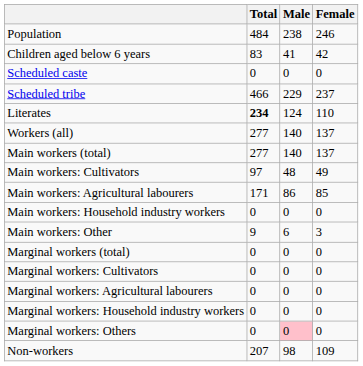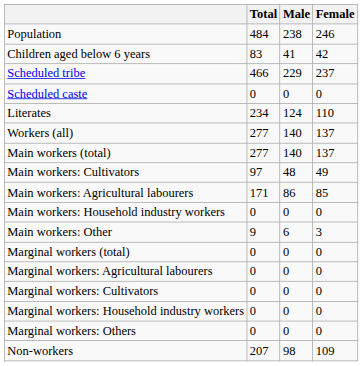 <table class="wikitable sortable">
 <tr>
 <th></th>
 <th>Total</th>
 <th>Male</th>
 <th>Female</th>
 </tr>
 <tr>
 <td>Population</td>
 <td>484</td>
 <td>238</td>
 <td>246</td>
 </tr>
 <tr>
 <td>Children aged below 6 years</td>
 <td>83</td>
 <td>41</td>
 <td>42</td>
 </tr>
 <tr>
+<td><a href='#'>Scheduled tribe</a></td>
+<td>466</td>
+<td>229</td>
+<td>237</td>
+</tr>
+<tr>
 <td><a href='#'>Scheduled caste</a></td>
 <td>0</td>
 <td>0</td>
 <td>0</td>
 </tr>
 <tr>
-<td><a href='#'>Scheduled tribe</a></td>
-<td>466</td>
-<td>229</td>
-<td>237</td>
-</tr>
-<tr>
 <td>Literates</td>
-<td><strong>234</strong></td>
+<td>234</td>
 <td>124</td>
 <td>110</td>
 </tr>
 <tr>
 <td>Workers (all)</td>
 <td>277</td>
 <td>140</td>
 <td>137</td>
 </tr>
 <tr>
 <td>Main workers (total)</td>
 <td>277</td>
 <td>140</td>
 <td>137</td>
 </tr>
 <tr>
 <td>Main workers: Cultivators</td>
 <td>97</td>
 <td>48</td>
 <td>49</td>
 </tr>
 <tr>
 <td>Main workers: Agricultural labourers</td>
 <td>171</td>
 <td>86</td>
 <td>85</td>
 </tr>
 <tr>
 <td>Main workers: Household industry workers</td>
 <td>0</td>
 <td>0</td>
 <td>0</td>
 </tr>
 <tr>
 <td>Main workers: Other</td>
 <td>9</td>
 <td>6</td>
 <td>3</td>
 </tr>
 <tr>
 <td>Marginal workers (total)</td>
 <td>0</td>
 <td>0</td>
 <td>0</td>
 </tr>
 <tr>
-<td>Marginal workers: Cultivators</td>
+<td>Marginal workers: Agricultural labourers</td>
 <td>0</td>
 <td>0</td>
 <td>0</td>
 </tr>
 <tr>
-<td>Marginal workers: Agricultural labourers</td>
+<td>Marginal workers: Cultivators</td>
 <td>0</td>
 <td>0</td>
 <td>0</td>
 </tr>
 <tr>
 <td>Marginal workers: Household industry workers</td>
 <td>0</td>
 <td>0</td>
 <td>0</td>
 </tr>
 <tr>
 <td>Marginal workers: Others</td>
 <td>0</td>
-<td style="background: pink;">0</td>
+<td>0</td>
 <td>0</td>
 </tr>
 <tr>
 <td>Non-workers</td>
 <td>207</td>
 <td>98</td>
 <td>109</td>
 </tr>
 </table>
